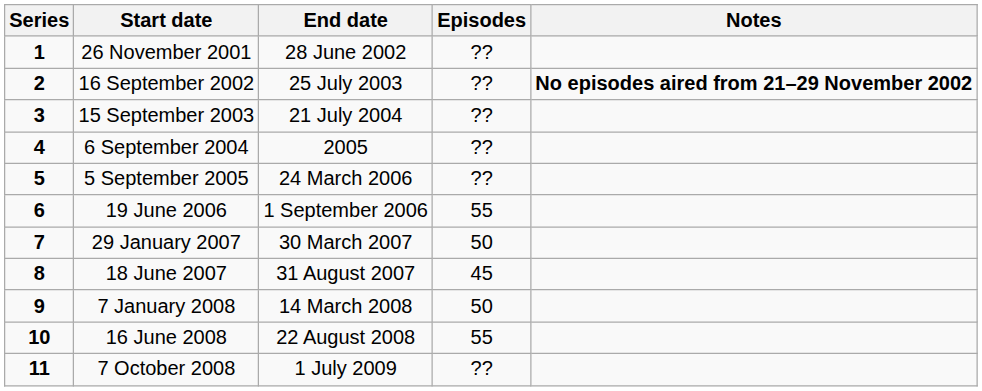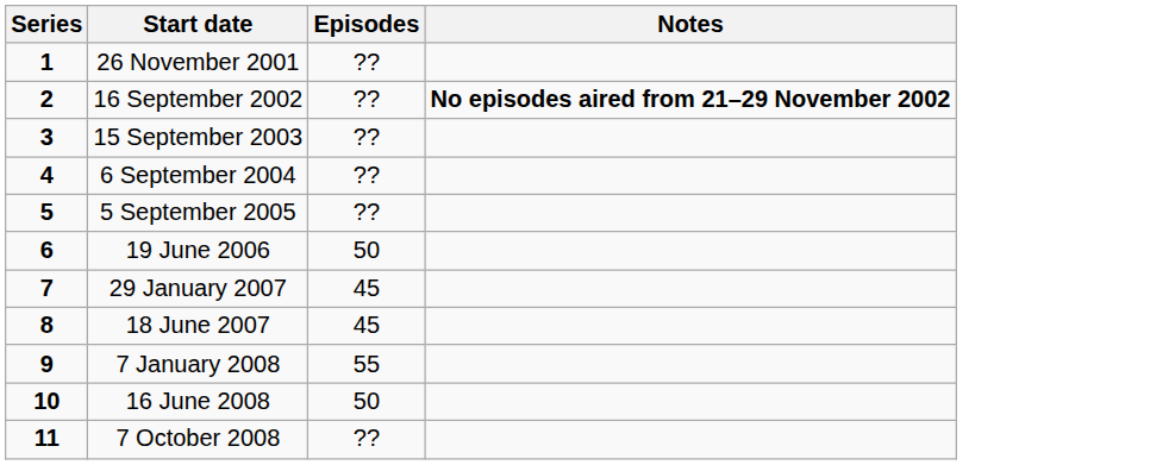 <table class="wikitable" style="text-align:center;">
 <tr>
 <th>Series</th>
 <th>Start date</th>
-<th>End date</th>
 <th>Episodes</th>
 <th>Notes</th>
 </tr>
 <tr>
 <td><strong>1</strong></td>
 <td>26 November 2001</td>
-<td>28 June 2002</td>
 <td>??</td>
 <td style="text-align:left;"></td>
 </tr>
 <tr>
 <td><strong>2</strong></td>
 <td>16 September 2002</td>
-<td>25 July 2003</td>
 <td>??</td>
 <td style="text-align:left;"><strong>No episodes aired from 21–29 November 2002</strong></td>
 </tr>
 <tr>
 <td><strong>3</strong></td>
 <td>15 September 2003</td>
-<td>21 July 2004</td>
 <td>??</td>
 <td style="text-align:left;"></td>
 </tr>
 <tr>
 <td><strong>4</strong></td>
 <td>6 September 2004</td>
-<td>2005</td>
 <td>??</td>
 <td style="text-align:left;"></td>
 </tr>
 <tr>
 <td><strong>5</strong></td>
 <td>5 September 2005</td>
-<td>24 March 2006</td>
 <td>??</td>
 <td style="text-align:left;"></td>
 </tr>
 <tr>
 <td><strong>6</strong></td>
 <td>19 June 2006</td>
-<td>1 September 2006</td>
-<td>55</td>
+<td>50</td>
 <td style="text-align:left;"></td>
 </tr>
 <tr>
 <td><strong>7</strong></td>
 <td>29 January 2007</td>
-<td>30 March 2007</td>
-<td>50</td>
+<td>45</td>
 <td style="text-align:left;"></td>
 </tr>
 <tr>
 <td><strong>8</strong></td>
 <td>18 June 2007</td>
-<td>31 August 2007</td>
 <td>45</td>
 <td style="text-align:left;"></td>
 </tr>
 <tr>
 <td><strong>9</strong></td>
 <td>7 January 2008</td>
-<td>14 March 2008</td>
-<td>50</td>
+<td>55</td>
 <td style="text-align:left;"></td>
 </tr>
 <tr>
 <td><strong>10</strong></td>
 <td>16 June 2008</td>
-<td>22 August 2008</td>
-<td>55</td>
+<td>50</td>
 <td style="text-align:left;"></td>
 </tr>
 <tr>
 <td><strong>11</strong></td>
 <td>7 October 2008</td>
-<td>1 July 2009</td>
 <td>??</td>
 <td style="text-align:left;"></td>
 </tr>
 </table>
